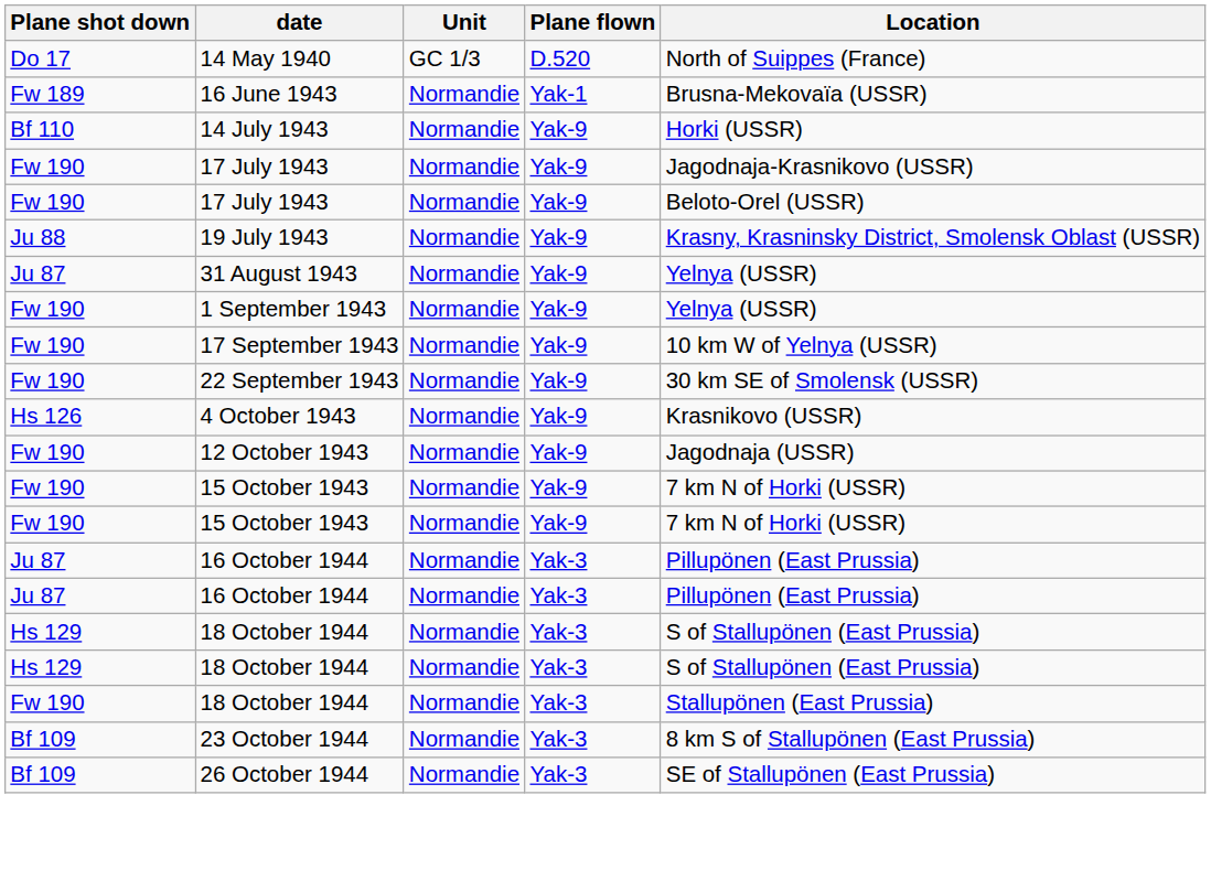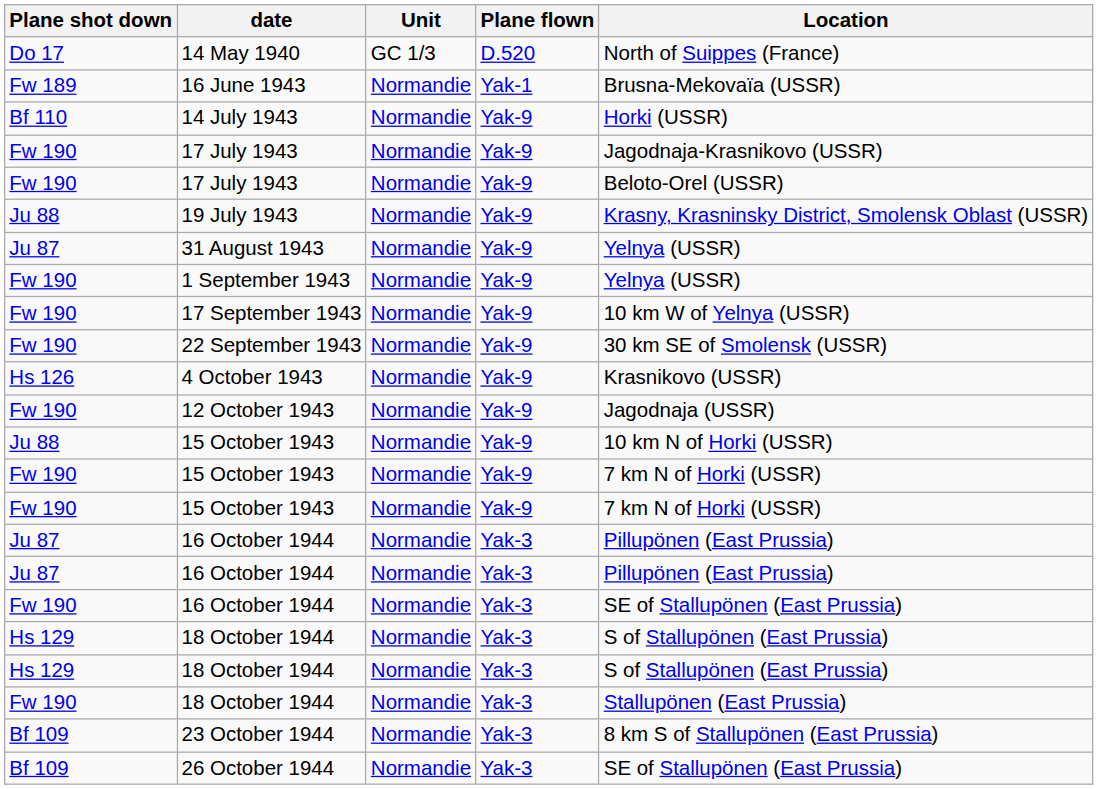 <table class="wikitable">
 <tr>
 <th>Plane shot down</th>
 <th>date</th>
 <th>Unit</th>
 <th>Plane flown</th>
 <th>Location</th>
 </tr>
 <tr>
 <td><a href='#'>Do 17</a></td>
 <td>14 May 1940</td>
 <td>GC 1/3</td>
 <td><a href='#'>D.520</a></td>
 <td>North of <a href='#'>Suippes</a> (France)</td>
 </tr>
 <tr>
 <td><a href='#'>Fw 189</a></td>
 <td>16 June 1943</td>
 <td><a href='#'>Normandie</a></td>
 <td><a href='#'>Yak-1</a></td>
 <td>Brusna-Mekovaïa (USSR)</td>
 </tr>
 <tr>
 <td><a href='#'>Bf 110</a></td>
 <td>14 July 1943</td>
 <td><a href='#'>Normandie</a></td>
 <td><a href='#'>Yak-9</a></td>
 <td><a href='#'>Horki</a> (USSR)</td>
 </tr>
 <tr>
 <td><a href='#'>Fw 190</a></td>
 <td>17 July 1943</td>
 <td><a href='#'>Normandie</a></td>
 <td><a href='#'>Yak-9</a></td>
 <td>Jagodnaja-Krasnikovo (USSR)</td>
 </tr>
 <tr>
 <td><a href='#'>Fw 190</a></td>
 <td>17 July 1943</td>
 <td><a href='#'>Normandie</a></td>
 <td><a href='#'>Yak-9</a></td>
 <td>Beloto-Orel (USSR)</td>
 </tr>
 <tr>
 <td><a href='#'>Ju 88</a></td>
 <td>19 July 1943</td>
 <td><a href='#'>Normandie</a></td>
 <td><a href='#'>Yak-9</a></td>
 <td><a href='#'>Krasny, Krasninsky District, Smolensk Oblast</a> (USSR)</td>
 </tr>
 <tr>
 <td><a href='#'>Ju 87</a></td>
 <td>31 August 1943</td>
 <td><a href='#'>Normandie</a></td>
 <td><a href='#'>Yak-9</a></td>
 <td><a href='#'>Yelnya</a> (USSR)</td>
 </tr>
 <tr>
 <td><a href='#'>Fw 190</a></td>
 <td>1 September 1943</td>
 <td><a href='#'>Normandie</a></td>
 <td><a href='#'>Yak-9</a></td>
 <td><a href='#'>Yelnya</a> (USSR)</td>
 </tr>
 <tr>
 <td><a href='#'>Fw 190</a></td>
 <td>17 September 1943</td>
 <td><a href='#'>Normandie</a></td>
 <td><a href='#'>Yak-9</a></td>
 <td>10 km W of <a href='#'>Yelnya</a> (USSR)</td>
 </tr>
 <tr>
 <td><a href='#'>Fw 190</a></td>
 <td>22 September 1943</td>
 <td><a href='#'>Normandie</a></td>
 <td><a href='#'>Yak-9</a></td>
 <td>30 km SE of <a href='#'>Smolensk</a> (USSR)</td>
 </tr>
 <tr>
 <td><a href='#'>Hs 126</a></td>
 <td>4 October 1943</td>
 <td><a href='#'>Normandie</a></td>
 <td><a href='#'>Yak-9</a></td>
 <td>Krasnikovo (USSR)</td>
 </tr>
 <tr>
 <td><a href='#'>Fw 190</a></td>
 <td>12 October 1943</td>
 <td><a href='#'>Normandie</a></td>
 <td><a href='#'>Yak-9</a></td>
 <td>Jagodnaja (USSR)</td>
 </tr>
 <tr>
+<td><a href='#'>Ju 88</a></td>
+<td>15 October 1943</td>
+<td><a href='#'>Normandie</a></td>
+<td><a href='#'>Yak-9</a></td>
+<td>10 km N of <a href='#'>Horki</a> (USSR)</td>
+</tr>
+<tr>
 <td><a href='#'>Fw 190</a></td>
 <td>15 October 1943</td>
 <td><a href='#'>Normandie</a></td>
 <td><a href='#'>Yak-9</a></td>
 <td>7 km N of <a href='#'>Horki</a> (USSR)</td>
 </tr>
 <tr>
 <td><a href='#'>Fw 190</a></td>
 <td>15 October 1943</td>
 <td><a href='#'>Normandie</a></td>
 <td><a href='#'>Yak-9</a></td>
 <td>7 km N of <a href='#'>Horki</a> (USSR)</td>
 </tr>
 <tr>
 <td><a href='#'>Ju 87</a></td>
 <td>16 October 1944</td>
 <td><a href='#'>Normandie</a></td>
 <td><a href='#'>Yak-3</a></td>
 <td><a href='#'>Pillupönen</a> (<a href='#'>East Prussia</a>)</td>
 </tr>
 <tr>
 <td><a href='#'>Ju 87</a></td>
 <td>16 October 1944</td>
 <td><a href='#'>Normandie</a></td>
 <td><a href='#'>Yak-3</a></td>
 <td><a href='#'>Pillupönen</a> (<a href='#'>East Prussia</a>)</td>
+</tr>
+<tr>
+<td><a href='#'>Fw 190</a></td>
+<td>16 October 1944</td>
+<td><a href='#'>Normandie</a></td>
+<td><a href='#'>Yak-3</a></td>
+<td>SE of <a href='#'>Stallupönen</a> (<a href='#'>East Prussia</a>)</td>
 </tr>
 <tr>
 <td><a href='#'>Hs 129</a></td>
 <td>18 October 1944</td>
 <td><a href='#'>Normandie</a></td>
 <td><a href='#'>Yak-3</a></td>
 <td>S of <a href='#'>Stallupönen</a> (<a href='#'>East Prussia</a>)</td>
 </tr>
 <tr>
 <td><a href='#'>Hs 129</a></td>
 <td>18 October 1944</td>
 <td><a href='#'>Normandie</a></td>
 <td><a href='#'>Yak-3</a></td>
 <td>S of <a href='#'>Stallupönen</a> (<a href='#'>East Prussia</a>)</td>
 </tr>
 <tr>
 <td><a href='#'>Fw 190</a></td>
 <td>18 October 1944</td>
 <td><a href='#'>Normandie</a></td>
 <td><a href='#'>Yak-3</a></td>
 <td><a href='#'>Stallupönen</a> (<a href='#'>East Prussia</a>)</td>
 </tr>
 <tr>
 <td><a href='#'>Bf 109</a></td>
 <td>23 October 1944</td>
 <td><a href='#'>Normandie</a></td>
 <td><a href='#'>Yak-3</a></td>
 <td>8 km S of <a href='#'>Stallupönen</a> (<a href='#'>East Prussia</a>)</td>
 </tr>
 <tr>
 <td><a href='#'>Bf 109</a></td>
 <td>26 October 1944</td>
 <td><a href='#'>Normandie</a></td>
 <td><a href='#'>Yak-3</a></td>
 <td>SE of <a href='#'>Stallupönen</a> (<a href='#'>East Prussia</a>)</td>
 </tr>
 </table>
